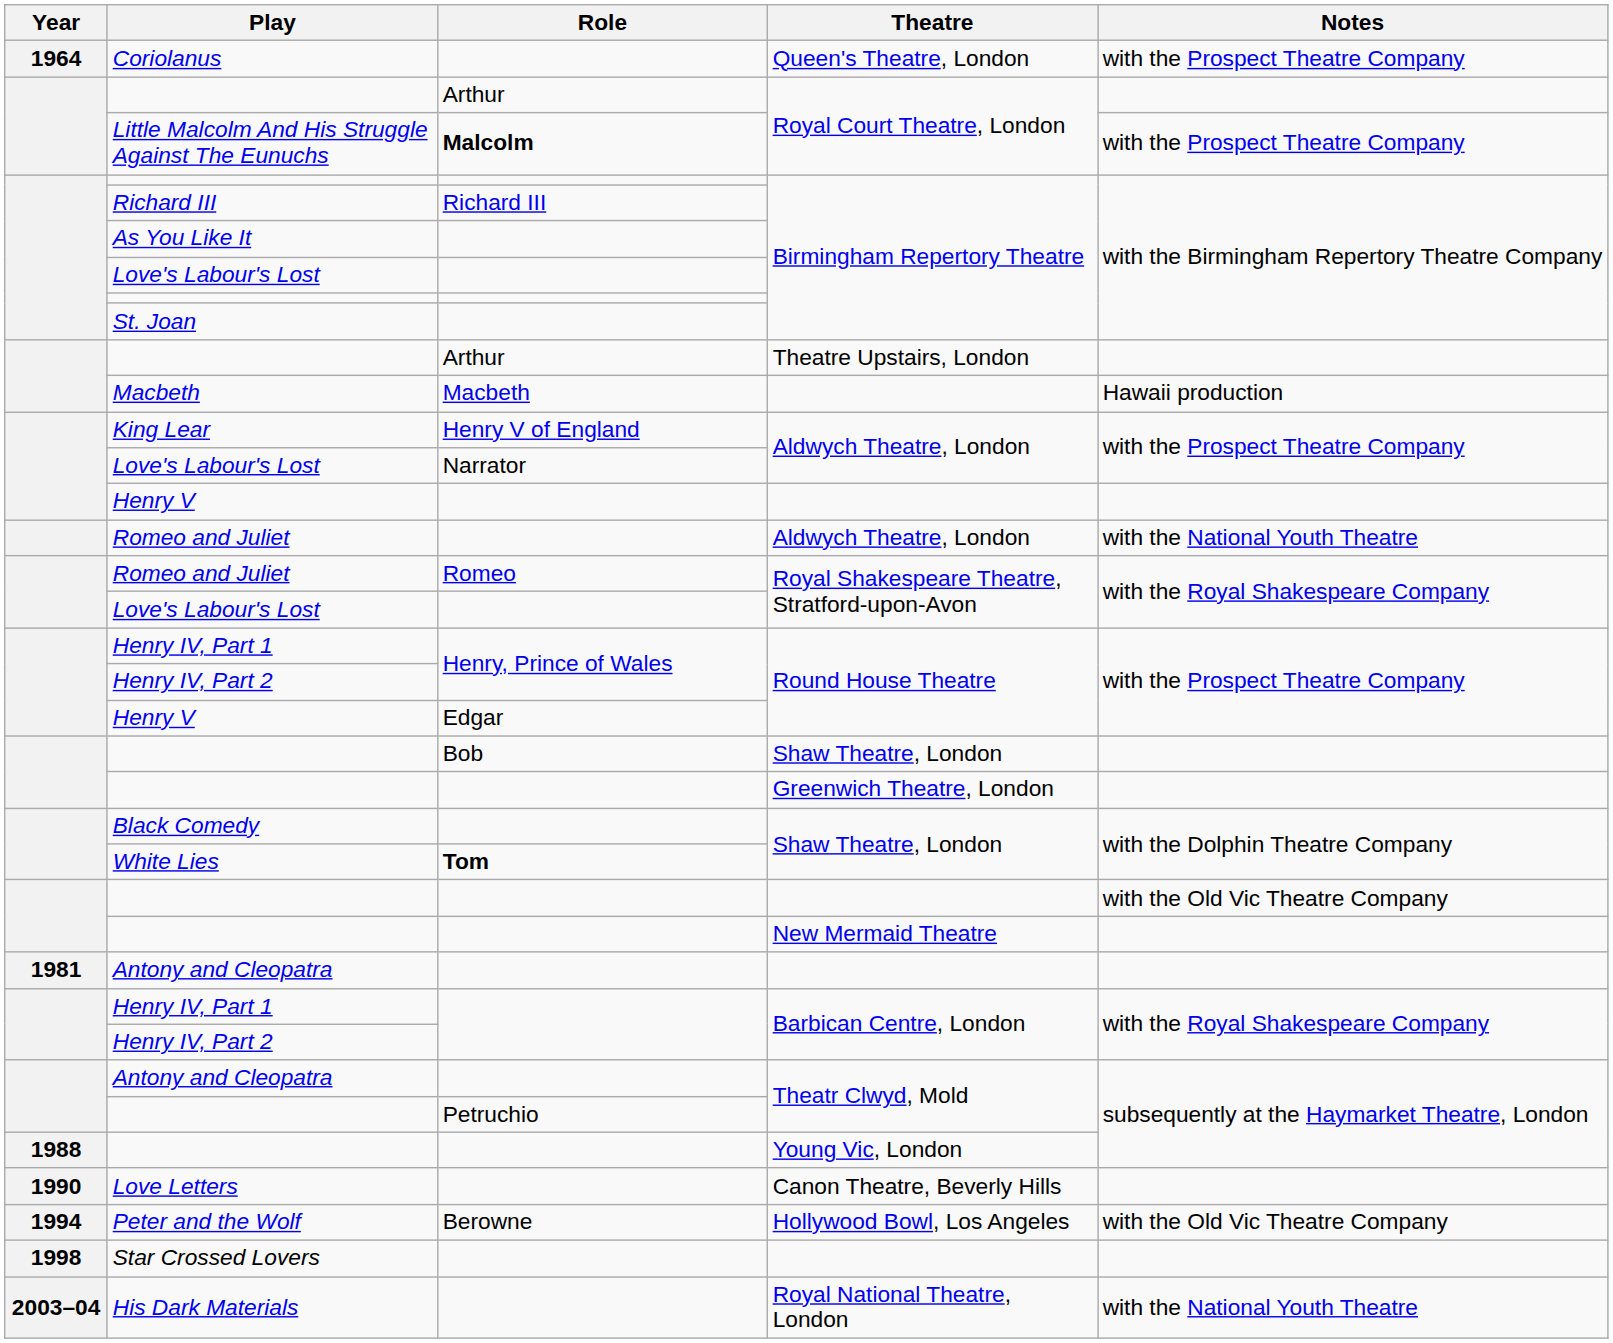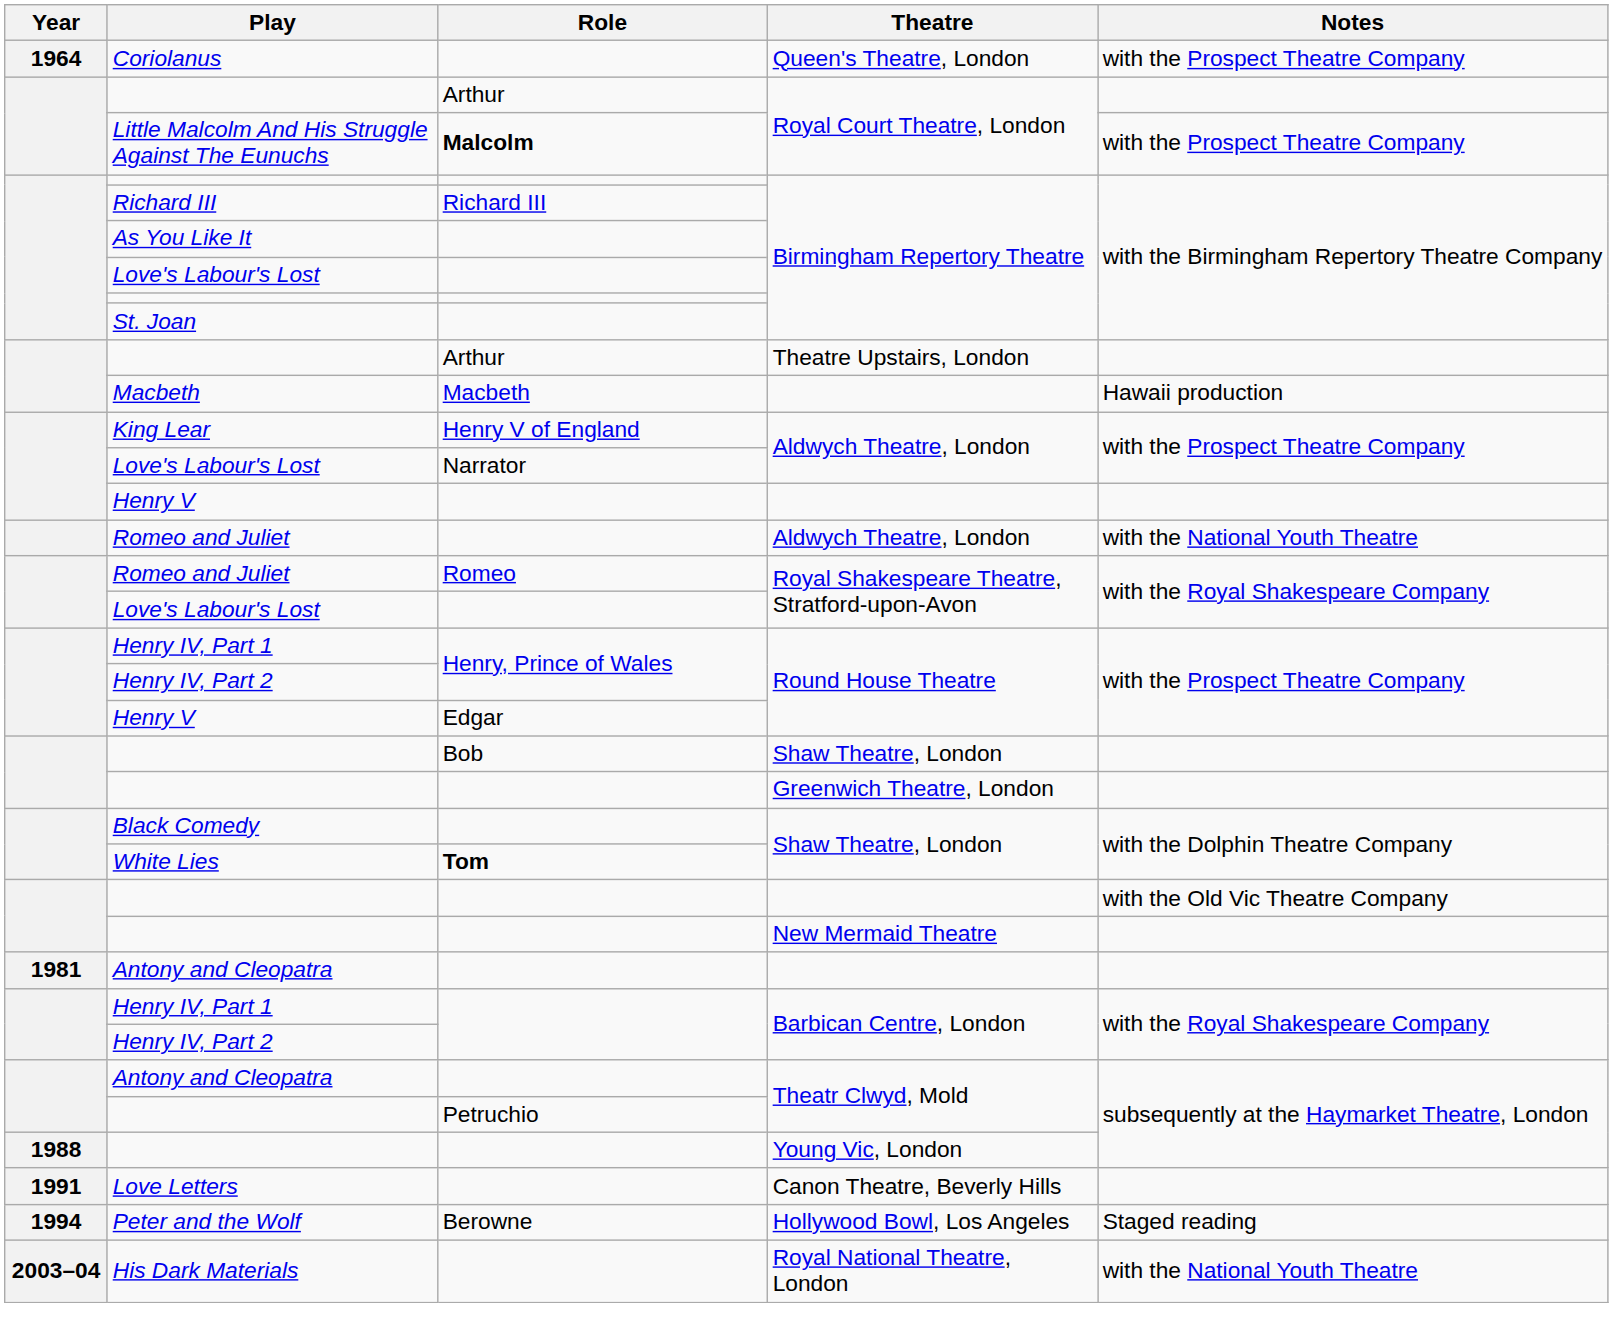 <table class="wikitable plainrowheaders sortable" style="margin-right: 0;">
 <tr>
 <th scope="col" style="width: 65px;">Year</th>
 <th scope="col" style="width: 225px;">Play</th>
 <th scope="col" style="width: 225px;">Role</th>
 <th scope="col" style="width: 225px;">Theatre</th>
 <th scope="col"  class="unsortable">Notes</th>
 </tr>
 <tr>
 <th scope="row">1964</th>
 <td><em><a href='#'>Coriolanus</a></em></td>
 <td></td>
 <td><a href='#'>Queen's Theatre</a>, London</td>
 <td>with the <a href='#'>Prospect Theatre Company</a></td>
 </tr>
 <tr>
 <th rowspan="2" scope="row"></th>
 <td></td>
 <td>Arthur</td>
 <td rowspan="2"><a href='#'>Royal Court Theatre</a>, London</td>
 <td></td>
 </tr>
 <tr>
 <td><em><a href='#'>Little Malcolm And His Struggle Against The Eunuchs</a></em></td>
 <td><strong>Malcolm</strong></td>
 <td>with the <a href='#'>Prospect Theatre Company</a></td>
 </tr>
 <tr>
 <th rowspan="6" scope="row"></th>
 <td></td>
 <td></td>
 <td rowspan="6"><a href='#'>Birmingham Repertory Theatre</a></td>
 <td rowspan="6">with the Birmingham Repertory Theatre Company</td>
 </tr>
 <tr>
 <td><em><a href='#'>Richard III</a></em></td>
 <td><a href='#'>Richard III</a></td>
 </tr>
 <tr>
 <td><em><a href='#'>As You Like It</a></em></td>
 <td></td>
 </tr>
 <tr>
 <td><em><a href='#'>Love's Labour's Lost</a></em></td>
 <td></td>
 </tr>
 <tr>
 <td></td>
 <td></td>
 </tr>
 <tr>
 <td><em><a href='#'>St. Joan</a></em></td>
 <td></td>
 </tr>
 <tr>
 <th rowspan="2" scope="row"></th>
 <td></td>
 <td>Arthur</td>
 <td>Theatre Upstairs, London</td>
 <td></td>
 </tr>
 <tr>
 <td><em><a href='#'>Macbeth</a></em></td>
 <td><a href='#'>Macbeth</a></td>
 <td></td>
 <td>Hawaii production</td>
 </tr>
 <tr>
 <th rowspan="3" scope="row"></th>
 <td><em><a href='#'>King Lear</a></em></td>
 <td><a href='#'>Henry V of England</a></td>
 <td rowspan="2"><a href='#'>Aldwych Theatre</a>, London</td>
 <td rowspan="2">with the <a href='#'>Prospect Theatre Company</a></td>
 </tr>
 <tr>
 <td><em><a href='#'>Love's Labour's Lost</a></em></td>
 <td>Narrator</td>
 </tr>
 <tr>
 <td><em><a href='#'>Henry V</a></em></td>
 <td></td>
 <td></td>
 <td></td>
 </tr>
 <tr>
 <th scope="row"></th>
 <td><em><a href='#'>Romeo and Juliet</a></em></td>
 <td></td>
 <td><a href='#'>Aldwych Theatre</a>, London</td>
 <td>with the <a href='#'>National Youth Theatre</a></td>
 </tr>
 <tr>
 <th rowspan="2" scope="row"></th>
 <td><em><a href='#'>Romeo and Juliet</a></em></td>
 <td><a href='#'>Romeo</a></td>
 <td rowspan="2"><a href='#'>Royal Shakespeare Theatre</a>, Stratford-upon-Avon</td>
 <td rowspan="2">with the <a href='#'>Royal Shakespeare Company</a></td>
 </tr>
 <tr>
 <td><em><a href='#'>Love's Labour's Lost</a></em></td>
 <td></td>
 </tr>
 <tr>
 <th rowspan="3" scope="row"></th>
 <td><em><a href='#'>Henry IV, Part 1</a></em></td>
 <td rowspan="2"><a href='#'>Henry, Prince of Wales</a></td>
 <td rowspan="3"><a href='#'>Round House Theatre</a></td>
 <td rowspan="3">with the <a href='#'>Prospect Theatre Company</a></td>
 </tr>
 <tr>
 <td><em><a href='#'>Henry IV, Part 2</a></em></td>
 </tr>
 <tr>
 <td><em><a href='#'>Henry V</a></em></td>
 <td>Edgar</td>
 </tr>
 <tr>
 <th rowspan="2" scope="row"></th>
 <td></td>
 <td>Bob</td>
 <td><a href='#'>Shaw Theatre</a>, London</td>
 <td></td>
 </tr>
 <tr>
 <td></td>
 <td></td>
 <td><a href='#'>Greenwich Theatre</a>, London</td>
 <td></td>
 </tr>
 <tr>
 <th rowspan="2" scope="row"></th>
 <td><em><a href='#'>Black Comedy</a></em></td>
 <td></td>
 <td rowspan="2"><a href='#'>Shaw Theatre</a>, London</td>
 <td rowspan="2">with the Dolphin Theatre Company</td>
 </tr>
 <tr>
 <td><em><a href='#'>White Lies</a></em></td>
 <td><strong>Tom</strong></td>
 </tr>
 <tr>
 <th rowspan="2" scope="row"></th>
 <td></td>
 <td></td>
 <td></td>
 <td>with the Old Vic Theatre Company</td>
 </tr>
 <tr>
 <td></td>
 <td></td>
 <td><a href='#'>New Mermaid Theatre</a></td>
 <td></td>
 </tr>
 <tr>
 <th scope="row">1981</th>
 <td><em><a href='#'>Antony and Cleopatra</a></em></td>
 <td></td>
 <td></td>
 <td></td>
 </tr>
 <tr>
 <th rowspan="2" scope="row"></th>
 <td><em><a href='#'>Henry IV, Part 1</a></em></td>
 <td rowspan="2"></td>
 <td rowspan="2"><a href='#'>Barbican Centre</a>, London</td>
 <td rowspan="2">with the <a href='#'>Royal Shakespeare Company</a></td>
 </tr>
 <tr>
 <td><em><a href='#'>Henry IV, Part 2</a></em></td>
 </tr>
 <tr>
 <th rowspan="2" scope="row"></th>
 <td><em><a href='#'>Antony and Cleopatra</a></em></td>
 <td></td>
 <td rowspan="2"><a href='#'>Theatr Clwyd</a>, Mold</td>
 <td rowspan="3">subsequently at the <a href='#'>Haymarket Theatre</a>, London</td>
 </tr>
 <tr>
 <td></td>
 <td>Petruchio</td>
 </tr>
 <tr>
 <th scope="row">1988</th>
 <td></td>
 <td></td>
 <td><a href='#'>Young Vic</a>, London</td>
 </tr>
 <tr>
-<th scope="row">1990</th>
+<th scope="row">1991</th>
 <td><em><a href='#'>Love Letters</a></em></td>
 <td></td>
 <td>Canon Theatre, Beverly Hills</td>
 <td></td>
 </tr>
 <tr>
 <th scope="row">1994</th>
 <td><em><a href='#'>Peter and the Wolf</a></em></td>
 <td>Berowne</td>
 <td><a href='#'>Hollywood Bowl</a>, Los Angeles</td>
-<td>with the Old Vic Theatre Company</td>
-</tr>
-<tr>
-<th scope="row">1998</th>
-<td><em>Star Crossed Lovers</em></td>
-<td></td>
-<td></td>
-<td></td>
+<td>Staged reading</td>
 </tr>
 <tr>
 <th scope="row">2003–04</th>
 <td><em><a href='#'>His Dark Materials</a></em></td>
 <td></td>
 <td><a href='#'>Royal National Theatre</a>, London</td>
 <td>with the <a href='#'>National Youth Theatre</a></td>
 </tr>
 </table>
